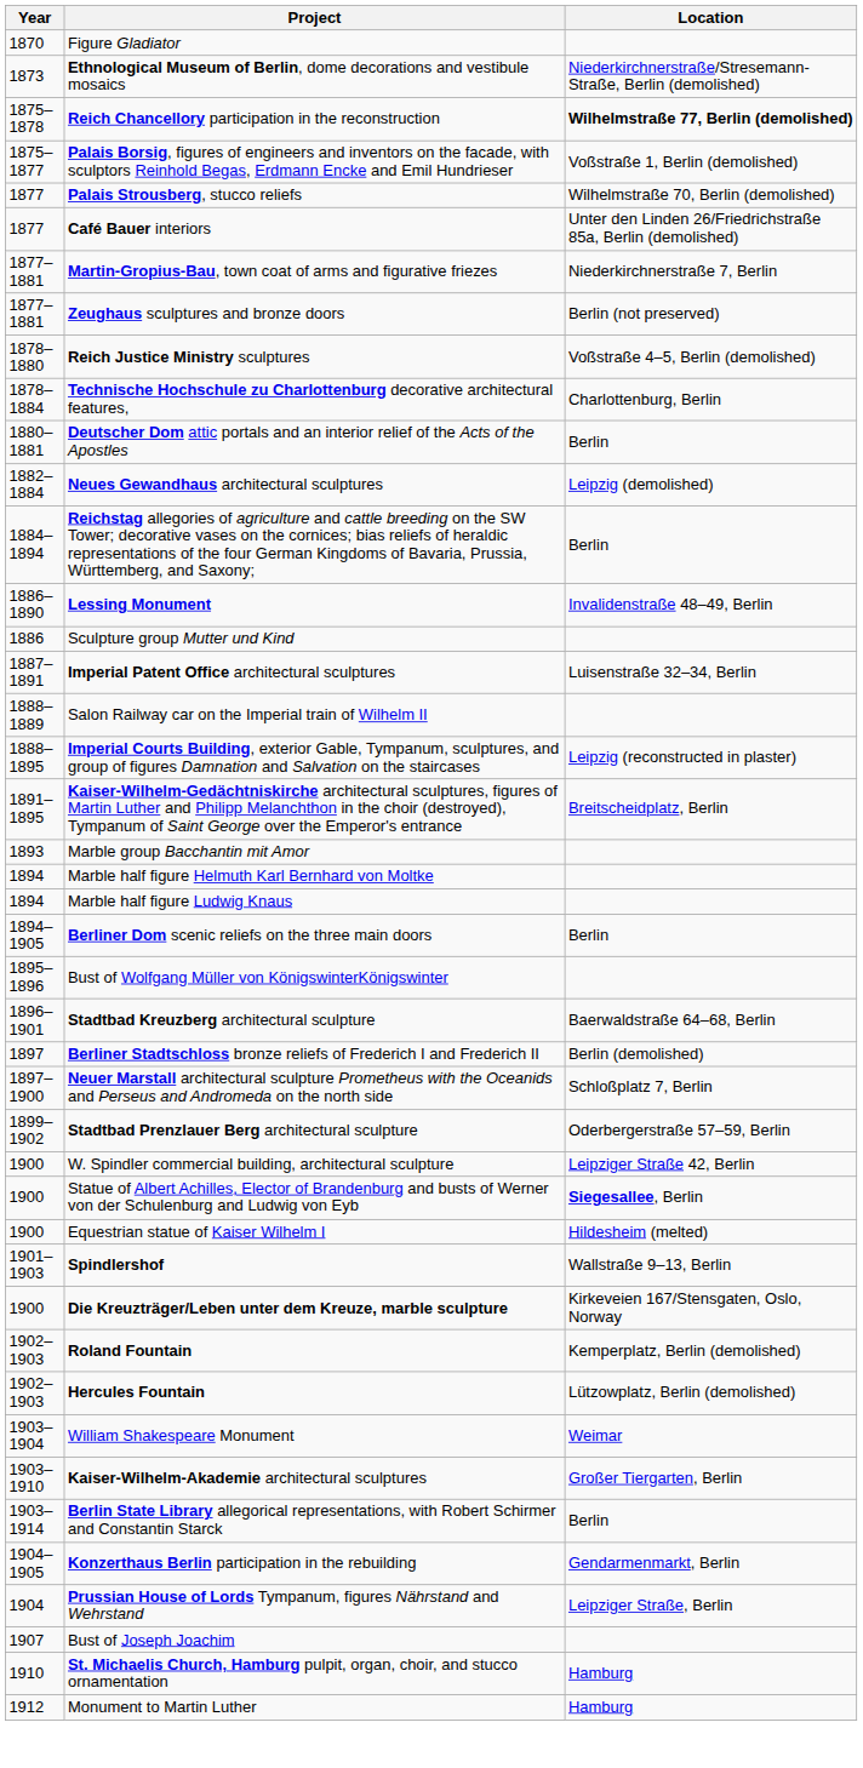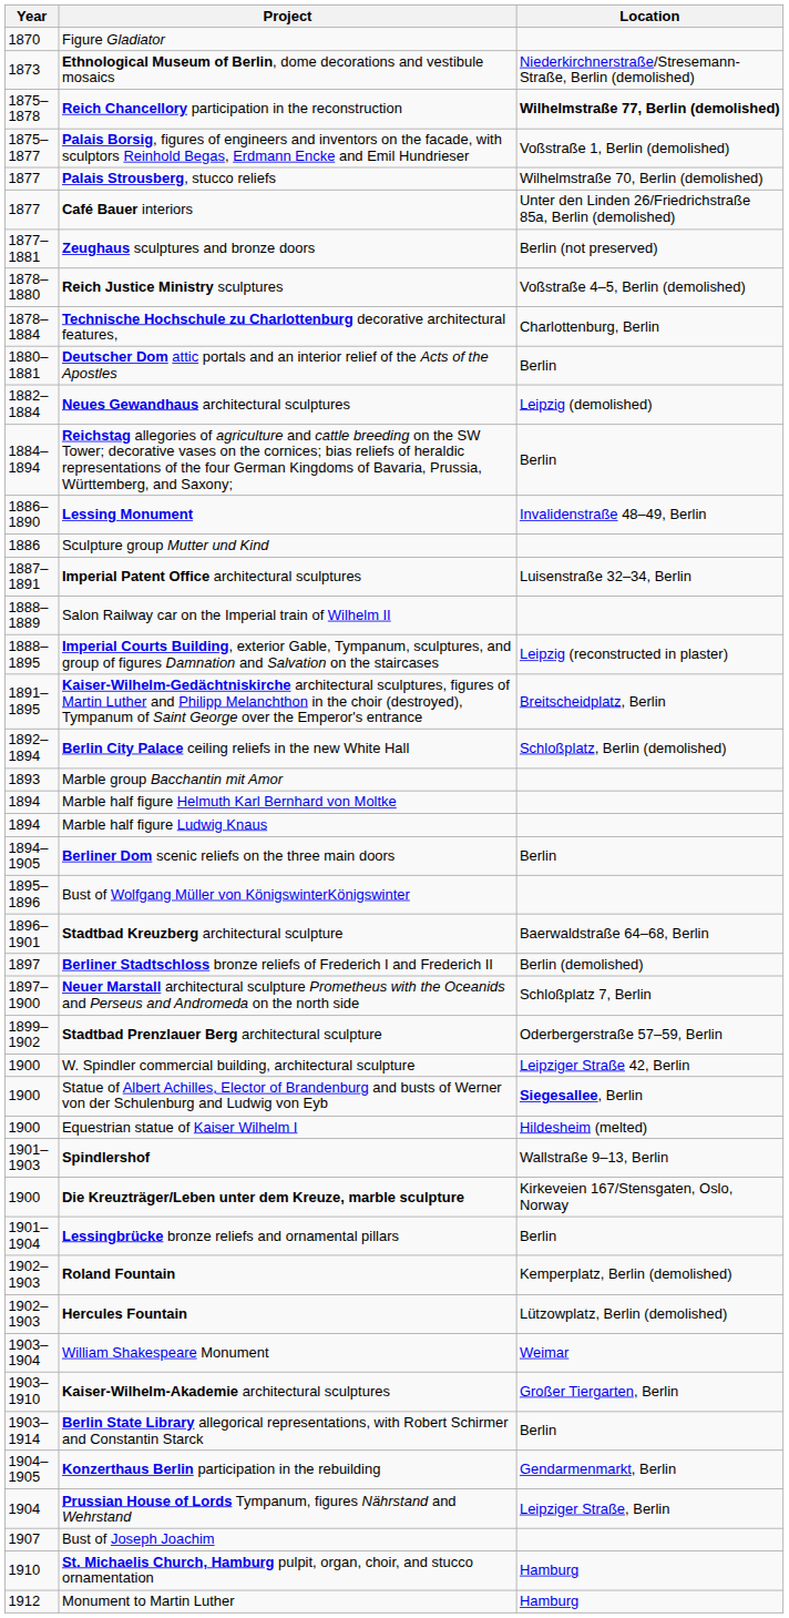 <table class="wikitable">
 <tr>
 <th>Year</th>
 <th>Project</th>
 <th>Location</th>
 </tr>
 <tr>
 <td>1870</td>
 <td>Figure <em>Gladiator</em></td>
 <td></td>
 </tr>
 <tr>
 <td>1873</td>
 <td><strong>Ethnological Museum of Berlin</strong>, dome decorations and vestibule mosaics</td>
 <td><a href='#'>Niederkirchnerstraße</a>/Stresemann-Straße, Berlin (demolished)</td>
 </tr>
 <tr>
 <td>1875–1878</td>
 <td><strong><a href='#'>Reich Chancellory</a></strong> participation in the reconstruction</td>
 <td><strong>Wilhelmstraße 77, Berlin (demolished)</strong></td>
 </tr>
 <tr>
 <td>1875–1877</td>
 <td><strong><a href='#'>Palais Borsig</a></strong>, figures of engineers and inventors on the facade, with sculptors <a href='#'>Reinhold Begas</a>, <a href='#'>Erdmann Encke</a> and Emil Hundrieser</td>
 <td>Voßstraße 1, Berlin (demolished)</td>
 </tr>
 <tr>
 <td>1877</td>
 <td><strong><a href='#'>Palais Strousberg</a></strong>, stucco reliefs</td>
 <td>Wilhelmstraße 70, Berlin (demolished)</td>
 </tr>
 <tr>
 <td>1877</td>
 <td><strong>Café Bauer</strong> interiors</td>
 <td>Unter den Linden 26/Friedrichstraße 85a, Berlin (demolished)</td>
-</tr>
-<tr>
-<td>1877–1881</td>
-<td><strong><a href='#'>Martin-Gropius-Bau</a></strong>, town coat of arms and figurative friezes</td>
-<td>Niederkirchnerstraße 7, Berlin</td>
 </tr>
 <tr>
 <td>1877–1881</td>
 <td><strong><a href='#'>Zeughaus</a></strong> sculptures and bronze doors</td>
 <td>Berlin (not preserved)</td>
 </tr>
 <tr>
 <td>1878–1880</td>
 <td><strong>Reich Justice Ministry</strong> sculptures</td>
 <td>Voßstraße 4–5, Berlin (demolished)</td>
 </tr>
 <tr>
 <td>1878–1884</td>
 <td><strong><a href='#'>Technische Hochschule zu Charlottenburg</a></strong> decorative architectural features,</td>
 <td>Charlottenburg, Berlin</td>
 </tr>
 <tr>
 <td>1880–1881</td>
 <td><strong><a href='#'>Deutscher Dom</a></strong> <a href='#'>attic</a> portals and an interior relief of the <em>Acts of the Apostles</em></td>
 <td>Berlin</td>
 </tr>
 <tr>
 <td>1882–1884</td>
 <td><strong><a href='#'>Neues Gewandhaus</a></strong> architectural sculptures</td>
 <td><a href='#'>Leipzig</a> (demolished)</td>
 </tr>
 <tr>
 <td>1884–1894</td>
 <td><strong><a href='#'>Reichstag</a></strong> allegories of <em>agriculture</em> and <em>cattle breeding</em> on the SW Tower; decorative vases on the cornices; bias reliefs of heraldic representations of the four German Kingdoms of Bavaria, Prussia, Württemberg, and Saxony;</td>
 <td>Berlin</td>
 </tr>
 <tr>
 <td>1886–1890</td>
 <td><strong><a href='#'>Lessing Monument</a></strong></td>
 <td><a href='#'>Invalidenstraße</a> 48–49, Berlin</td>
 </tr>
 <tr>
 <td>1886</td>
 <td>Sculpture group <em>Mutter und Kind</em></td>
 <td></td>
 </tr>
 <tr>
 <td>1887–1891</td>
 <td><strong>Imperial Patent Office</strong> architectural sculptures</td>
 <td>Luisenstraße 32–34, Berlin</td>
 </tr>
 <tr>
 <td>1888–1889</td>
 <td>Salon Railway car on the Imperial train of <a href='#'>Wilhelm II</a></td>
 <td></td>
 </tr>
 <tr>
 <td>1888–1895</td>
 <td><strong><a href='#'>Imperial Courts Building</a></strong>, exterior Gable, Tympanum, sculptures, and group of figures <em>Damnation</em> and <em>Salvation</em> on the staircases</td>
 <td><a href='#'>Leipzig</a> (reconstructed in plaster)</td>
 </tr>
 <tr>
 <td>1891–1895</td>
 <td><strong><a href='#'>Kaiser-Wilhelm-Gedächtniskirche</a></strong> architectural sculptures, figures of <a href='#'>Martin Luther</a> and <a href='#'>Philipp Melanchthon</a> in the choir (destroyed), Tympanum of <em>Saint George</em> over the Emperor's entrance</td>
 <td><a href='#'>Breitscheidplatz</a>, Berlin</td>
+</tr>
+<tr>
+<td>1892–1894</td>
+<td><strong><a href='#'>Berlin City Palace</a></strong> ceiling reliefs in the new White Hall</td>
+<td><a href='#'>Schloßplatz</a>, Berlin (demolished)</td>
 </tr>
 <tr>
 <td>1893</td>
 <td>Marble group <em>Bacchantin mit Amor</em></td>
 <td></td>
 </tr>
 <tr>
 <td>1894</td>
 <td>Marble half figure <a href='#'>Helmuth Karl Bernhard von Moltke</a></td>
 <td></td>
 </tr>
 <tr>
 <td>1894</td>
 <td>Marble half figure <a href='#'>Ludwig Knaus</a></td>
 <td></td>
 </tr>
 <tr>
 <td>1894–1905</td>
 <td><strong><a href='#'>Berliner Dom</a></strong> scenic reliefs on the three main doors</td>
 <td>Berlin</td>
 </tr>
 <tr>
 <td>1895–1896</td>
 <td>Bust of <a href='#'>Wolfgang Müller von Königswinter</a><a href='#'>Königswinter</a></td>
 <td></td>
 </tr>
 <tr>
 <td>1896–1901</td>
 <td><strong>Stadtbad Kreuzberg</strong> architectural sculpture</td>
 <td>Baerwaldstraße 64–68, Berlin</td>
 </tr>
 <tr>
 <td>1897</td>
 <td><strong><a href='#'>Berliner Stadtschloss</a></strong> bronze reliefs of Frederich I and Frederich II</td>
 <td>Berlin (demolished)</td>
 </tr>
 <tr>
 <td>1897–1900</td>
 <td><strong><a href='#'>Neuer Marstall</a></strong> architectural sculpture <em>Prometheus with the Oceanids</em> and <em>Perseus and Andromeda</em> on the north side</td>
 <td>Schloßplatz 7, Berlin</td>
 </tr>
 <tr>
 <td>1899–1902</td>
 <td><strong>Stadtbad Prenzlauer Berg</strong> architectural sculpture</td>
 <td>Oderbergerstraße 57–59, Berlin</td>
 </tr>
 <tr>
 <td>1900</td>
 <td>W. Spindler commercial building, architectural sculpture</td>
 <td><a href='#'>Leipziger Straße</a> 42, Berlin</td>
 </tr>
 <tr>
 <td>1900</td>
 <td>Statue of <a href='#'>Albert Achilles, Elector of Brandenburg</a> and busts of Werner von der Schulenburg and Ludwig von Eyb</td>
 <td><strong><a href='#'>Siegesallee</a></strong>, Berlin</td>
 </tr>
 <tr>
 <td>1900</td>
 <td>Equestrian statue of <a href='#'>Kaiser Wilhelm I</a></td>
 <td><a href='#'>Hildesheim</a> (melted)</td>
 </tr>
 <tr>
 <td>1901–1903</td>
 <td><strong>Spindlershof</strong></td>
 <td>Wallstraße 9–13, Berlin</td>
 </tr>
 <tr>
 <td>1900</td>
 <td><strong>Die Kreuzträger/Leben unter dem Kreuze, marble sculpture</strong></td>
 <td>Kirkeveien 167/Stensgaten, Oslo, Norway</td>
 </tr>
 <tr>
+<td>1901–1904</td>
+<td><strong><a href='#'>Lessingbrücke</a></strong> bronze reliefs and ornamental pillars</td>
+<td>Berlin</td>
+</tr>
+<tr>
 <td>1902–1903</td>
 <td><strong>Roland Fountain</strong></td>
 <td>Kemperplatz, Berlin (demolished)</td>
 </tr>
 <tr>
 <td>1902–1903</td>
 <td><strong>Hercules Fountain </strong></td>
 <td>Lützowplatz, Berlin (demolished)</td>
 </tr>
 <tr>
 <td>1903–1904</td>
 <td><a href='#'>William Shakespeare</a> Monument</td>
 <td><a href='#'>Weimar</a></td>
 </tr>
 <tr>
 <td>1903–1910</td>
 <td><strong>Kaiser-Wilhelm-Akademie</strong> architectural sculptures</td>
 <td><a href='#'>Großer Tiergarten</a>, Berlin</td>
 </tr>
 <tr>
 <td>1903–1914</td>
 <td><strong><a href='#'>Berlin State Library</a></strong> allegorical representations, with Robert Schirmer and Constantin Starck</td>
 <td>Berlin</td>
 </tr>
 <tr>
 <td>1904–1905</td>
 <td><strong><a href='#'>Konzerthaus Berlin</a></strong> participation in the rebuilding</td>
 <td><a href='#'>Gendarmenmarkt</a>, Berlin</td>
 </tr>
 <tr>
 <td>1904</td>
 <td><strong><a href='#'>Prussian House of Lords</a></strong> Tympanum, figures <em>Nährstand</em> and <em>Wehrstand</em></td>
 <td><a href='#'>Leipziger Straße</a>, Berlin</td>
 </tr>
 <tr>
 <td>1907</td>
 <td>Bust of <a href='#'>Joseph Joachim</a></td>
 <td></td>
 </tr>
 <tr>
 <td>1910</td>
 <td><strong><a href='#'>St. Michaelis Church, Hamburg</a></strong> pulpit, organ, choir, and stucco ornamentation</td>
 <td><a href='#'>Hamburg</a></td>
 </tr>
 <tr>
 <td>1912</td>
 <td>Monument to Martin Luther</td>
 <td><a href='#'>Hamburg</a></td>
 </tr>
 </table>
